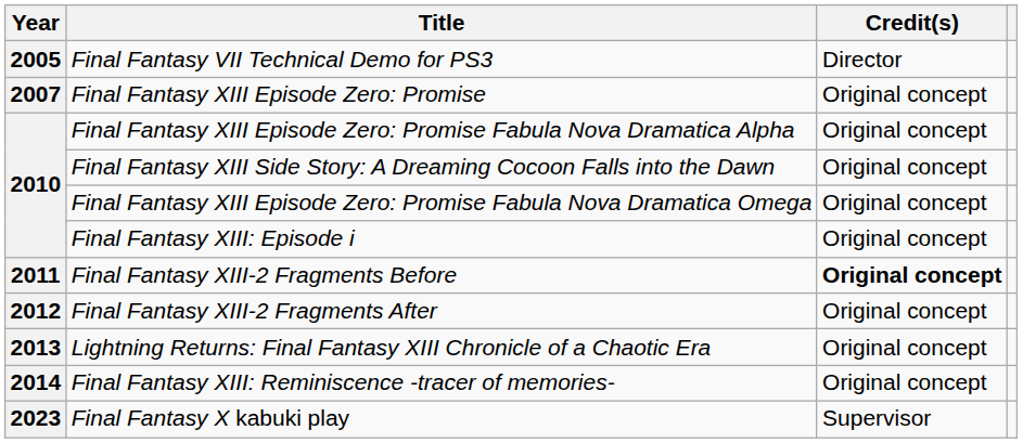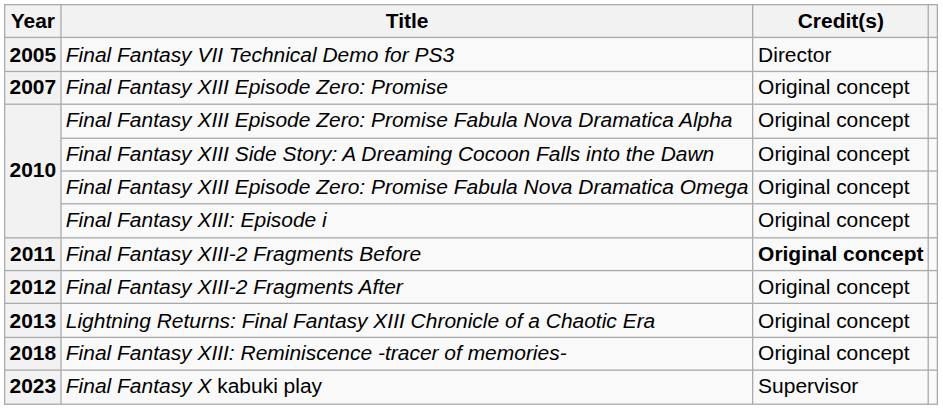 <table class="wikitable sortable">
 <tr>
 <th scope="col">Year</th>
 <th scope="col">Title</th>
 <th scope="col">Credit(s)</th>
 <th scope="col"></th>
 </tr>
 <tr>
 <th scope="row">2005</th>
 <td><em>Final Fantasy VII Technical Demo for PS3</em></td>
 <td>Director</td>
 <td></td>
 </tr>
 <tr>
 <th scope="row">2007</th>
 <td><em>Final Fantasy XIII Episode Zero: Promise</em></td>
 <td>Original concept</td>
 <td></td>
 </tr>
 <tr>
 <th rowspan="4" scope="row">2010</th>
 <td><em>Final Fantasy XIII Episode Zero: Promise Fabula Nova Dramatica Alpha</em></td>
 <td>Original concept</td>
 <td></td>
 </tr>
 <tr>
 <td><em>Final Fantasy XIII Side Story: A Dreaming Cocoon Falls into the Dawn</em></td>
 <td>Original concept</td>
 <td></td>
 </tr>
 <tr>
 <td><em>Final Fantasy XIII Episode Zero: Promise Fabula Nova Dramatica Omega</em></td>
 <td>Original concept</td>
 <td></td>
 </tr>
 <tr>
 <td><em>Final Fantasy XIII: Episode i</em></td>
 <td>Original concept</td>
 <td></td>
 </tr>
 <tr>
 <th scope="row">2011</th>
 <td><em>Final Fantasy XIII-2 Fragments Before</em></td>
 <td><strong>Original concept</strong></td>
 <td></td>
 </tr>
 <tr>
 <th scope="row">2012</th>
 <td><em>Final Fantasy XIII-2 Fragments After</em></td>
 <td>Original concept</td>
 <td></td>
 </tr>
 <tr>
 <th scope="row">2013</th>
 <td><em>Lightning Returns: Final Fantasy XIII Chronicle of a Chaotic Era</em></td>
 <td>Original concept</td>
 <td></td>
 </tr>
 <tr>
-<th scope="row">2014</th>
+<th scope="row">2018</th>
 <td><em>Final Fantasy XIII: Reminiscence -tracer of memories-</em></td>
 <td>Original concept</td>
 <td></td>
 </tr>
 <tr>
 <th scope="row">2023</th>
 <td><em>Final Fantasy X</em> kabuki play</td>
 <td>Supervisor</td>
 <td></td>
 </tr>
 </table>
